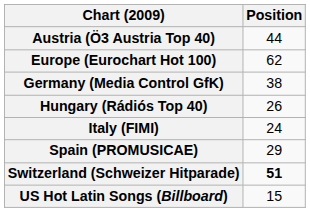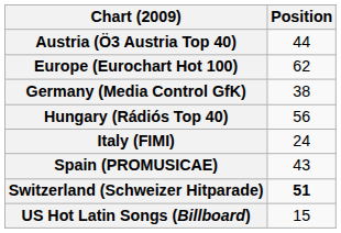 <table class="wikitable plainrowheaders sortable" style="text-align:center">
 <tr>
 <th scope="col">Chart (2009)</th>
 <th scope="col">Position</th>
 </tr>
 <tr>
 <th scope="row">Austria (Ö3 Austria Top 40)</th>
 <td>44</td>
 </tr>
 <tr>
 <th scope="row">Europe (Eurochart Hot 100)</th>
 <td>62</td>
 </tr>
 <tr>
 <th scope="row">Germany (Media Control GfK)</th>
 <td>38</td>
 </tr>
 <tr>
 <th scope="row">Hungary (Rádiós Top 40)</th>
-<td>26</td>
+<td>56</td>
 </tr>
 <tr>
 <th scope="row">Italy (FIMI)</th>
 <td>24</td>
 </tr>
 <tr>
 <th scope="row">Spain (PROMUSICAE)</th>
-<td>29</td>
+<td>43</td>
 </tr>
 <tr>
 <th scope="row">Switzerland (Schweizer Hitparade)</th>
 <td><strong>51</strong></td>
 </tr>
 <tr>
 <th scope="row">US Hot Latin Songs (<em>Billboard</em>)</th>
 <td>15</td>
 </tr>
 </table>
